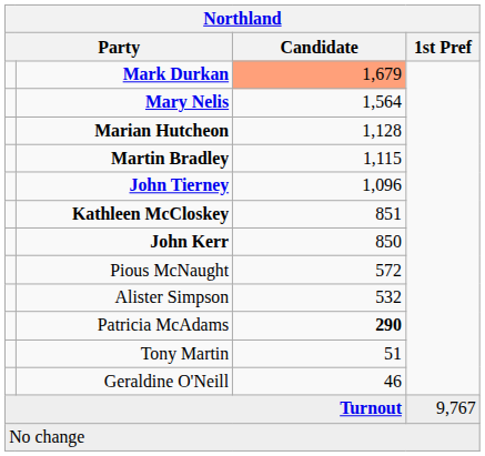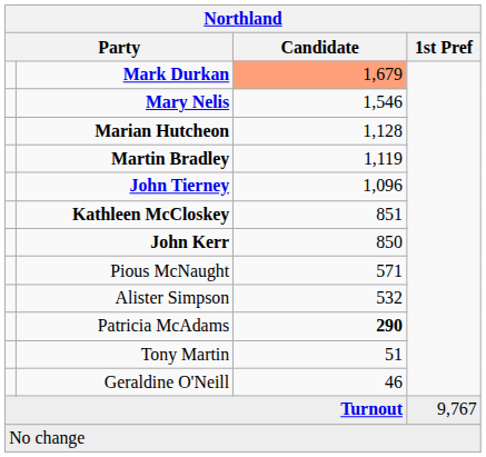 <table class="wikitable">
 <tr>
 <th colspan="4" align="center"><a href='#'>Northland</a></th>
 </tr>
 <tr>
 <th colspan="2" align="center" width=200>Party</th>
 <th width=150>Candidate</th>
 <th width=60>1st Pref</th>
 </tr>
 <tr>
 <td></td>
 <td align="right"><strong><a href='#'>Mark Durkan</a></strong></td>
 <td align="right" style="background: lightsalmon;">1,679</td>
 </tr>
 <tr>
 <td></td>
 <td align="right"><strong><a href='#'>Mary Nelis</a></strong></td>
-<td align="right">1,564</td>
+<td align="right">1,546</td>
 </tr>
 <tr>
 <td></td>
 <td align="right"><strong>Marian Hutcheon</strong></td>
 <td align="right">1,128</td>
 </tr>
 <tr>
 <td></td>
 <td align="right"><strong>Martin Bradley</strong></td>
-<td align="right">1,115</td>
+<td align="right">1,119</td>
 </tr>
 <tr>
 <td></td>
 <td align="right"><strong><a href='#'>John Tierney</a></strong></td>
 <td align="right">1,096</td>
 </tr>
 <tr>
 <td></td>
 <td align="right"><strong>Kathleen McCloskey</strong></td>
 <td align="right">851</td>
 </tr>
 <tr>
 <td></td>
 <td align="right"><strong>John Kerr</strong></td>
 <td align="right">850</td>
 </tr>
 <tr>
 <td></td>
 <td align="right">Pious McNaught</td>
-<td align="right">572</td>
+<td align="right">571</td>
 </tr>
 <tr>
 <td></td>
 <td align="right">Alister Simpson</td>
 <td align="right">532</td>
 </tr>
 <tr>
 <td></td>
 <td align="right">Patricia McAdams</td>
 <td align="right"><strong>290</strong></td>
 </tr>
 <tr>
 <td></td>
 <td align="right">Tony Martin</td>
 <td align="right">51</td>
 </tr>
 <tr>
 <td></td>
 <td align="right">Geraldine O'Neill</td>
 <td align="right">46</td>
 </tr>
 <tr bgcolor="EEEEEE">
 <td colspan=3 align="right"><strong><a href='#'>Turnout</a></strong></td>
 <td align="right">9,767</td>
 </tr>
 <tr>
 <td colspan=4 bgcolor="EEEEEE">No change</td>
 </tr>
 </table>
